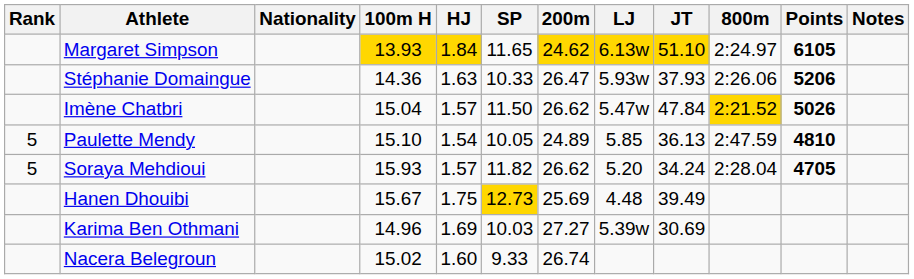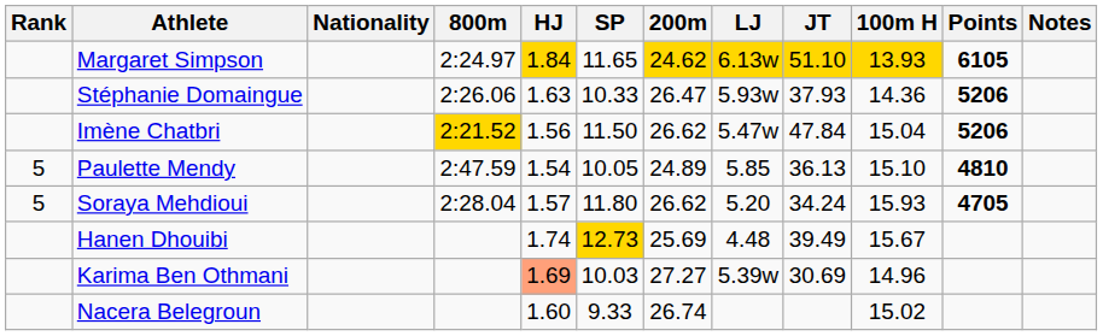 <table class="wikitable sortable" style=" text-align:center;">
 <tr>
 <th>Rank</th>
 <th>Athlete</th>
 <th>Nationality</th>
-<th>100m H</th>
+<th>800m</th>
 <th>HJ</th>
 <th>SP</th>
 <th>200m</th>
 <th>LJ</th>
 <th>JT</th>
-<th>800m</th>
+<th>100m H</th>
 <th>Points</th>
 <th>Notes</th>
 </tr>
 <tr>
 <td></td>
 <td align=left><a href='#'>Margaret Simpson</a></td>
 <td align=left></td>
-<td bgcolor=gold>13.93</td>
+<td>2:24.97</td>
 <td bgcolor=gold>1.84</td>
 <td>11.65</td>
 <td bgcolor=gold>24.62</td>
 <td bgcolor=gold>6.13w</td>
 <td bgcolor=gold>51.10</td>
-<td>2:24.97</td>
+<td bgcolor=gold>13.93</td>
 <td><strong>6105</strong></td>
 <td></td>
 </tr>
 <tr>
 <td></td>
 <td align=left><a href='#'>Stéphanie Domaingue</a></td>
 <td align=left></td>
-<td>14.36</td>
+<td>2:26.06</td>
 <td>1.63</td>
 <td>10.33</td>
 <td>26.47</td>
 <td>5.93w</td>
 <td>37.93</td>
-<td>2:26.06</td>
+<td>14.36</td>
 <td><strong>5206</strong></td>
 <td></td>
 </tr>
 <tr>
 <td></td>
 <td align=left><a href='#'>Imène Chatbri</a></td>
 <td align=left></td>
-<td>15.04</td>
-<td>1.57</td>
+<td bgcolor=gold>2:21.52</td>
+<td>1.56</td>
 <td>11.50</td>
 <td>26.62</td>
 <td>5.47w</td>
 <td>47.84</td>
-<td bgcolor=gold>2:21.52</td>
-<td><strong>5026</strong></td>
+<td>15.04</td>
+<td><strong>5206</strong></td>
 <td></td>
 </tr>
 <tr>
 <td>5</td>
 <td align=left><a href='#'>Paulette Mendy</a></td>
 <td align=left></td>
-<td>15.10</td>
+<td>2:47.59</td>
 <td>1.54</td>
 <td>10.05</td>
 <td>24.89</td>
 <td>5.85</td>
 <td>36.13</td>
-<td>2:47.59</td>
+<td>15.10</td>
 <td><strong>4810</strong></td>
 <td></td>
 </tr>
 <tr>
 <td>5</td>
 <td align=left><a href='#'>Soraya Mehdioui</a></td>
 <td align=left></td>
-<td>15.93</td>
+<td>2:28.04</td>
 <td>1.57</td>
-<td>11.82</td>
+<td>11.80</td>
 <td>26.62</td>
 <td>5.20</td>
 <td>34.24</td>
-<td>2:28.04</td>
+<td>15.93</td>
 <td><strong>4705</strong></td>
 <td></td>
 </tr>
 <tr>
 <td></td>
 <td align=left><a href='#'>Hanen Dhouibi</a></td>
 <td align=left></td>
-<td>15.67</td>
-<td>1.75</td>
+<td></td>
+<td>1.74</td>
 <td bgcolor=gold>12.73</td>
 <td>25.69</td>
 <td>4.48</td>
 <td>39.49</td>
-<td></td>
+<td>15.67</td>
 <td><strong></strong></td>
 <td></td>
 </tr>
 <tr>
 <td></td>
 <td align=left><a href='#'>Karima Ben Othmani</a></td>
 <td align=left></td>
-<td>14.96</td>
-<td>1.69</td>
+<td></td>
+<td style="background: lightsalmon;">1.69</td>
 <td>10.03</td>
 <td>27.27</td>
 <td>5.39w</td>
 <td>30.69</td>
-<td></td>
+<td>14.96</td>
 <td><strong></strong></td>
 <td></td>
 </tr>
 <tr>
 <td></td>
 <td align=left><a href='#'>Nacera Belegroun</a></td>
 <td align=left></td>
-<td>15.02</td>
+<td></td>
 <td>1.60</td>
 <td>9.33</td>
 <td>26.74</td>
 <td></td>
 <td></td>
-<td></td>
+<td>15.02</td>
 <td><strong></strong></td>
 <td></td>
 </tr>
 </table>
